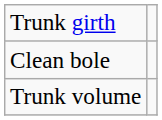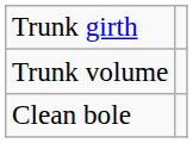 <table class="wikitable">
 <tr>
 <td>Trunk <a href='#'>girth</a></td>
 <td></td>
 </tr>
 <tr>
+<td>Trunk volume</td>
+<td></td>
+</tr>
+<tr>
 <td>Clean bole</td>
 <td></td>
 </tr>
-<tr>
-<td>Trunk volume</td>
-<td></td>
-</tr>
 </table>
